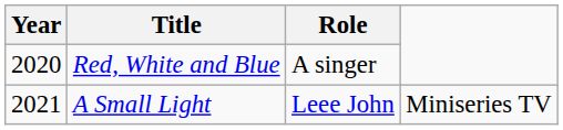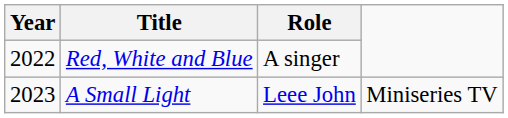 <table class="wikitable">
 <tr>
 <th>Year</th>
 <th>Title</th>
 <th>Role</th>
 </tr>
 <tr>
-<td>2020</td>
+<td>2022</td>
 <td><em><a href='#'>Red, White and Blue</a></em></td>
 <td>A singer</td>
 </tr>
 <tr>
-<td>2021</td>
+<td>2023</td>
 <td><em><a href='#'>A Small Light</a></em></td>
 <td><a href='#'>Leee John</a></td>
 <td>Miniseries TV</td>
 </tr>
 </table>
